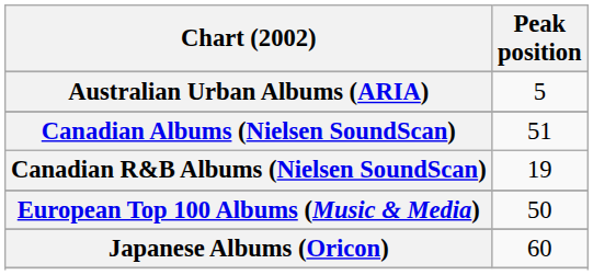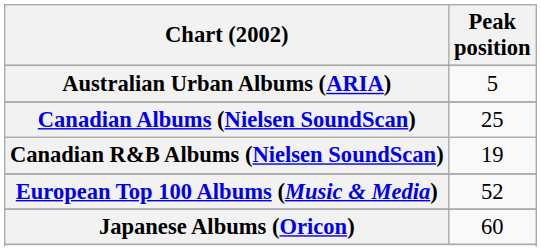 <table class="wikitable sortable plainrowheaders" style="text-align:center">
 <tr>
 <th scope="col">Chart (2002)</th>
 <th scope="col">Peak<br>position</th>
 </tr>
 <tr>
 </tr>
 <tr>
 <th scope="row">Australian Urban Albums (<a href='#'>ARIA</a>)</th>
 <td>5</td>
 </tr>
 <tr>
 </tr>
 <tr>
 </tr>
 <tr>
 <th scope="row"><a href='#'>Canadian Albums</a> (<a href='#'>Nielsen SoundScan</a>)</th>
-<td>51</td>
+<td>25</td>
 </tr>
 <tr>
 <th scope="row">Canadian R&B Albums (<a href='#'>Nielsen SoundScan</a>)</th>
 <td>19</td>
 </tr>
 <tr>
 </tr>
 <tr>
 <th scope="row"><a href='#'>European Top 100 Albums</a> (<em><a href='#'>Music & Media</a></em>)</th>
-<td>50</td>
+<td>52</td>
 </tr>
 <tr>
 </tr>
 <tr>
 </tr>
 <tr>
 </tr>
 <tr>
 <th scope="row">Japanese Albums (<a href='#'>Oricon</a>)</th>
 <td>60</td>
 </tr>
 <tr>
 </tr>
 <tr>
 </tr>
 <tr>
 </tr>
 <tr>
 </tr>
 <tr>
 </tr>
 <tr>
 </tr>
 <tr>
 </tr>
 </table>
